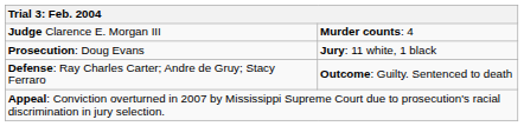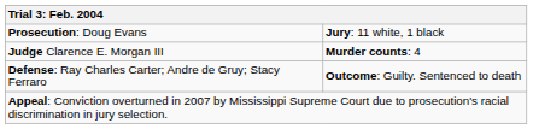 <table class="wikitable" style="font-size:86%">
 <tr>
 <th colspan="2" style="text-align: left;">Trial 3: Feb. 2004</th>
 </tr>
 <tr>
+<td><strong>Prosecution</strong>: Doug Evans</td>
+<td><strong>Jury</strong>: 11 white, 1 black</td>
+</tr>
+<tr>
 <td><strong>Judge</strong> Clarence E. Morgan III</td>
 <td><strong>Murder counts</strong>: 4</td>
-</tr>
-<tr>
-<td><strong>Prosecution</strong>: Doug Evans</td>
-<td><strong>Jury</strong>: 11 white, 1 black</td>
 </tr>
 <tr>
 <td><strong>Defense</strong>: Ray Charles Carter; Andre de Gruy; Stacy Ferraro</td>
 <td><strong>Outcome</strong>: Guilty. Sentenced to death</td>
 </tr>
 <tr>
 <td colspan="2" style="text-align: left;"><strong>Appeal</strong>: Conviction overturned in 2007 by Mississippi Supreme Court due to prosecution's racial discrimination in jury selection.</td>
 </tr>
 </table>
